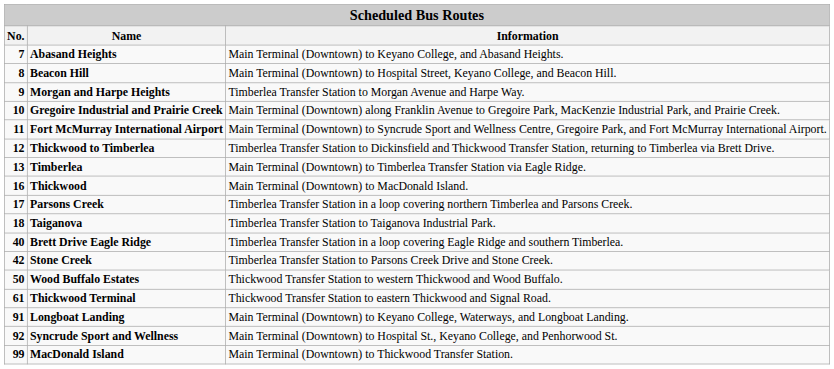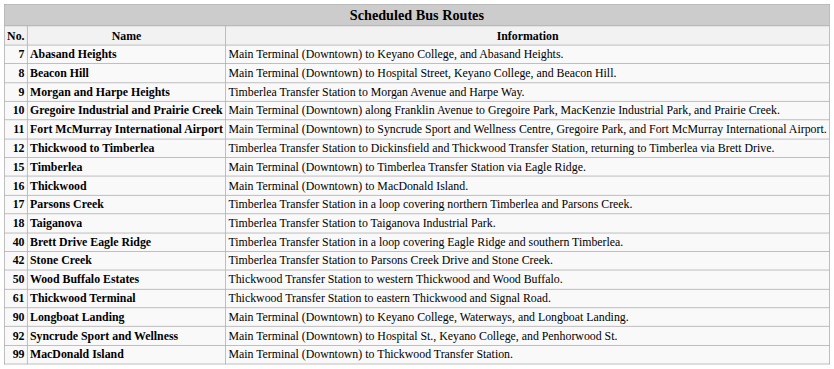 <table class="wikitable">
 <tr>
 <th style="background: #cccccc;" colspan="5"><big>Scheduled Bus Routes</big></th>
 </tr>
 <tr>
 <th>No.</th>
 <th>Name</th>
 <th>Information</th>
 </tr>
 <tr>
 <td align="right"><strong>7</strong></td>
 <td><strong>Abasand Heights</strong></td>
 <td>Main Terminal (Downtown) to Keyano College, and Abasand Heights.</td>
 </tr>
 <tr>
 <td align="right"><strong>8</strong></td>
 <td><strong>Beacon Hill</strong></td>
 <td>Main Terminal (Downtown) to Hospital Street, Keyano College, and Beacon Hill.</td>
 </tr>
 <tr>
 <td align="right"><strong>9</strong></td>
 <td><strong>Morgan and Harpe Heights</strong></td>
 <td>Timberlea Transfer Station to Morgan Avenue and Harpe Way.</td>
 </tr>
 <tr>
 <td align="right"><strong>10</strong></td>
 <td><strong>Gregoire Industrial and Prairie Creek</strong></td>
 <td>Main Terminal (Downtown) along Franklin Avenue to Gregoire Park, MacKenzie Industrial Park, and Prairie Creek.</td>
 </tr>
 <tr>
 <td align="right"><strong>11</strong></td>
 <td><strong>Fort McMurray International Airport</strong></td>
 <td>Main Terminal (Downtown) to Syncrude Sport and Wellness Centre, Gregoire Park,  and Fort McMurray International Airport.</td>
 </tr>
 <tr>
 <td align="right"><strong>12</strong></td>
 <td><strong>Thickwood to Timberlea</strong></td>
 <td>Timberlea Transfer Station to Dickinsfield and Thickwood Transfer Station, returning to Timberlea via Brett Drive.</td>
 </tr>
 <tr>
-<td align="right"><strong>13</strong></td>
+<td align="right"><strong>15</strong></td>
 <td><strong>Timberlea</strong></td>
 <td>Main Terminal (Downtown) to Timberlea Transfer Station via Eagle Ridge.</td>
 </tr>
 <tr>
 <td align="right"><strong>16</strong></td>
 <td><strong>Thickwood</strong></td>
 <td>Main Terminal (Downtown) to MacDonald Island.</td>
 </tr>
 <tr>
 <td align="right"><strong>17</strong></td>
 <td><strong>Parsons Creek</strong></td>
 <td>Timberlea Transfer Station in a loop covering northern Timberlea and Parsons Creek.</td>
 </tr>
 <tr>
 <td align="right"><strong>18</strong></td>
 <td><strong>Taiganova</strong></td>
 <td>Timberlea Transfer Station to Taiganova Industrial Park.</td>
 </tr>
 <tr>
 <td align="right"><strong>40</strong></td>
 <td><strong>Brett Drive Eagle Ridge</strong></td>
 <td>Timberlea Transfer Station in a loop covering Eagle Ridge and southern Timberlea.</td>
 </tr>
 <tr>
 <td align="right"><strong>42</strong></td>
 <td><strong>Stone Creek</strong></td>
 <td>Timberlea Transfer Station to Parsons Creek Drive and Stone Creek.</td>
 </tr>
 <tr>
 <td align="right"><strong>50</strong></td>
 <td><strong>Wood Buffalo Estates</strong></td>
 <td>Thickwood Transfer Station to western Thickwood and Wood Buffalo.</td>
 </tr>
 <tr>
 <td align="right"><strong>61</strong></td>
 <td><strong>Thickwood Terminal</strong></td>
 <td>Thickwood Transfer Station to eastern Thickwood and Signal Road.</td>
 </tr>
 <tr>
-<td align="right"><strong>91</strong></td>
+<td align="right"><strong>90</strong></td>
 <td><strong>Longboat Landing</strong></td>
 <td>Main Terminal (Downtown) to Keyano College, Waterways, and Longboat Landing.</td>
 </tr>
 <tr>
 <td align="right"><strong>92</strong></td>
 <td><strong>Syncrude Sport and Wellness</strong></td>
 <td>Main Terminal (Downtown) to Hospital St., Keyano College, and Penhorwood St.</td>
 </tr>
 <tr>
 <td align="right"><strong>99</strong></td>
 <td><strong>MacDonald Island</strong></td>
 <td>Main Terminal (Downtown) to Thickwood Transfer Station.</td>
 </tr>
 </table>
